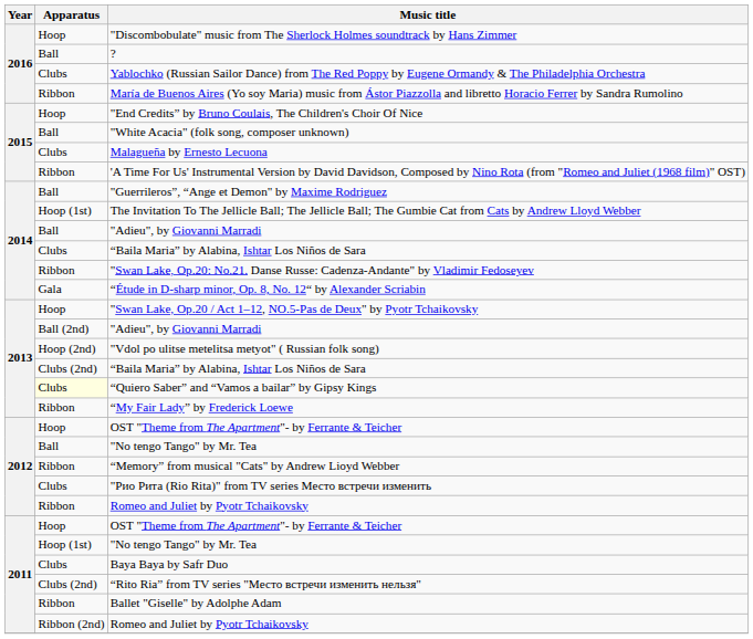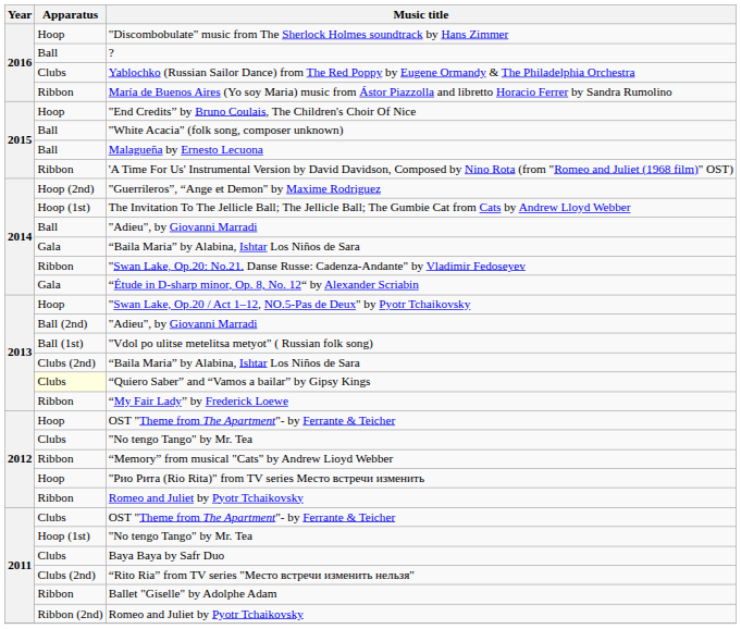 <table class="wikitable plainrowheaders">
 <tr>
 <th scope=col>Year</th>
 <th scope=col>Apparatus</th>
 <th scope=col>Music title </th>
 </tr>
 <tr>
 <th scope=row rowspan=4>2016</th>
 <td>Hoop</td>
 <td>"Discombobulate" music from The <a href='#'>Sherlock Holmes soundtrack</a> by <a href='#'>Hans Zimmer</a></td>
 </tr>
 <tr>
 <td>Ball</td>
 <td>?</td>
 </tr>
 <tr>
 <td>Clubs</td>
 <td><a href='#'>Yablochko</a> (Russian Sailor Dance) from <a href='#'>The Red Poppy</a> by <a href='#'>Eugene Ormandy</a> & <a href='#'>The Philadelphia Orchestra</a></td>
 </tr>
 <tr>
 <td>Ribbon</td>
 <td><a href='#'>María de Buenos Aires</a> (Yo soy Maria) music from <a href='#'>Ástor Piazzolla</a> and libretto <a href='#'>Horacio Ferrer</a> by Sandra Rumolino</td>
 </tr>
 <tr>
 <th scope=row rowspan=4>2015</th>
 <td>Hoop</td>
 <td>"End Credits” by <a href='#'>Bruno Coulais</a>, The Children's Choir Of Nice</td>
 </tr>
 <tr>
 <td>Ball</td>
 <td>"White Acacia" (folk song, composer unknown)</td>
 </tr>
 <tr>
-<td>Clubs</td>
+<td>Ball</td>
 <td><a href='#'>Malagueña</a>  by <a href='#'>Ernesto Lecuona</a></td>
 </tr>
 <tr>
 <td>Ribbon</td>
 <td>'A Time For Us' Instrumental Version by David Davidson, Composed by <a href='#'>Nino Rota</a> (from "<a href='#'>Romeo and Juliet (1968 film)</a>" OST)</td>
 </tr>
 <tr>
 <th scope=row rowspan=6>2014</th>
-<td>Ball</td>
+<td>Hoop (2nd)</td>
 <td>"Guerrileros”, “Ange et Demon" by <a href='#'>Maxime Rodriguez</a></td>
 </tr>
 <tr>
 <td>Hoop (1st)</td>
 <td>The Invitation To The Jellicle Ball; The Jellicle Ball; The Gumbie Cat from <a href='#'>Cats</a> by <a href='#'>Andrew Lloyd Webber</a></td>
 </tr>
 <tr>
 <td>Ball</td>
 <td>"Adieu", by <a href='#'>Giovanni Marradi</a></td>
 </tr>
 <tr>
-<td>Clubs</td>
+<td>Gala</td>
 <td>“Baila Maria” by Alabina, <a href='#'>Ishtar</a> Los Niños de Sara</td>
 </tr>
 <tr>
 <td>Ribbon</td>
 <td>"<a href='#'>Swan Lake, Op.20: No.21.</a> Danse Russe: Cadenza-Andante" by <a href='#'>Vladimir Fedoseyev</a></td>
 </tr>
 <tr>
 <td>Gala</td>
 <td>“<a href='#'>Étude in D-sharp minor, Op. 8, No. 12</a>“ by <a href='#'>Alexander Scriabin</a></td>
 </tr>
 <tr>
 <th scope=row rowspan=6>2013</th>
 <td>Hoop</td>
 <td>"<a href='#'>Swan Lake, Op.20 / Act 1–12</a>, <a href='#'>NO.5-Pas de Deux</a>" by <a href='#'>Pyotr Tchaikovsky</a></td>
 </tr>
 <tr>
 <td>Ball (2nd)</td>
 <td>"Adieu", by <a href='#'>Giovanni Marradi</a></td>
 </tr>
 <tr>
-<td>Hoop (2nd)</td>
+<td>Ball (1st)</td>
 <td>"Vdol po ulitse metelitsa metyot" ( Russian folk song)</td>
 </tr>
 <tr>
 <td>Clubs (2nd)</td>
 <td>“Baila Maria” by Alabina, <a href='#'>Ishtar</a> Los Niños de Sara</td>
 </tr>
 <tr>
 <td style="background: lightyellow;">Clubs</td>
 <td>“Quiero Saber” and “Vamos a bailar” by Gipsy Kings</td>
 </tr>
 <tr>
 <td>Ribbon</td>
 <td>“<a href='#'>My Fair Lady</a>” by <a href='#'>Frederick Loewe</a></td>
 </tr>
 <tr>
 <th scope=row rowspan=5>2012</th>
 <td>Hoop</td>
 <td>OST "<a href='#'>Theme from <em>The Apartment</em></a>"- by <a href='#'>Ferrante & Teicher</a></td>
 </tr>
 <tr>
-<td>Ball</td>
+<td>Clubs</td>
 <td>"No tengo Tango" by Mr. Tea</td>
 </tr>
 <tr>
 <td>Ribbon</td>
 <td>“Memory” from musical "Cats" by Andrew Lioyd Webber</td>
 </tr>
 <tr>
-<td>Clubs</td>
+<td>Hoop</td>
 <td>"Рио Рита (Rio Rita)" from TV series Место встречи изменить</td>
 </tr>
 <tr>
 <td>Ribbon</td>
 <td><a href='#'>Romeo and Juliet</a> by <a href='#'>Pyotr Tchaikovsky</a></td>
 </tr>
 <tr>
 <th scope=row rowspan=6>2011</th>
-<td>Hoop</td>
+<td>Clubs</td>
 <td>OST "<a href='#'>Theme from <em>The Apartment</em></a>"- by <a href='#'>Ferrante & Teicher</a></td>
 </tr>
 <tr>
 <td>Hoop (1st)</td>
 <td>"No tengo Tango" by Mr. Tea</td>
 </tr>
 <tr>
 <td>Clubs</td>
 <td>Baya Baya by Safr Duo</td>
 </tr>
 <tr>
 <td>Clubs (2nd)</td>
 <td>“Rito Ria” from TV series "Место встречи изменить нельзя"</td>
 </tr>
 <tr>
 <td>Ribbon</td>
 <td>Ballet "Giselle" by Adolphe Adam</td>
 </tr>
 <tr>
 <td>Ribbon (2nd)</td>
 <td>Romeo and Juliet by <a href='#'>Pyotr Tchaikovsky</a></td>
 </tr>
 <tr>
 </tr>
 </table>
